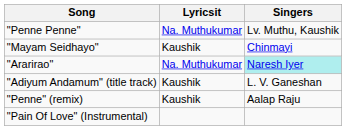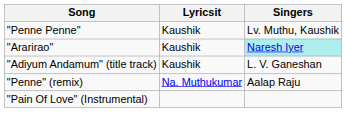 <table class="wikitable">
 <tr>
 <th>Song</th>
 <th>Lyricsit</th>
 <th>Singers</th>
 </tr>
 <tr>
 <td>"Penne Penne"</td>
-<td><a href='#'>Na. Muthukumar</a></td>
+<td>Kaushik</td>
 <td>Lv. Muthu, Kaushik</td>
 </tr>
 <tr>
-<td>"Mayam Seidhayo"</td>
+<td>"Ararirao"</td>
 <td>Kaushik</td>
-<td><a href='#'>Chinmayi</a></td>
-</tr>
-<tr>
-<td>"Ararirao"</td>
-<td><a href='#'>Na. Muthukumar</a></td>
 <td style="background: paleturquoise;"><a href='#'>Naresh Iyer</a></td>
 </tr>
 <tr>
 <td>"Adiyum Andamum" (title track)</td>
 <td>Kaushik</td>
 <td>L. V. Ganeshan</td>
 </tr>
 <tr>
 <td>"Penne" (remix)</td>
-<td>Kaushik</td>
+<td><a href='#'>Na. Muthukumar</a></td>
 <td>Aalap Raju</td>
 </tr>
 <tr>
 <td>"Pain Of Love" (Instrumental)</td>
 <td></td>
 <td></td>
 </tr>
 </table>
